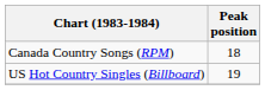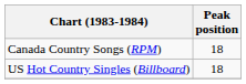 <table class="wikitable sortable">
 <tr>
 <th align="left">Chart (1983-1984)</th>
 <th align="center">Peak<br>position</th>
 </tr>
 <tr>
 <td align="left">Canada Country Songs (<em><a href='#'>RPM</a></em>)</td>
 <td align="center">18</td>
 </tr>
 <tr>
 <td align="left">US <a href='#'>Hot Country Singles</a> (<em><a href='#'>Billboard</a></em>)</td>
-<td align="center">19</td>
+<td align="center">18</td>
 </tr>
 <tr>
 </tr>
 </table>
